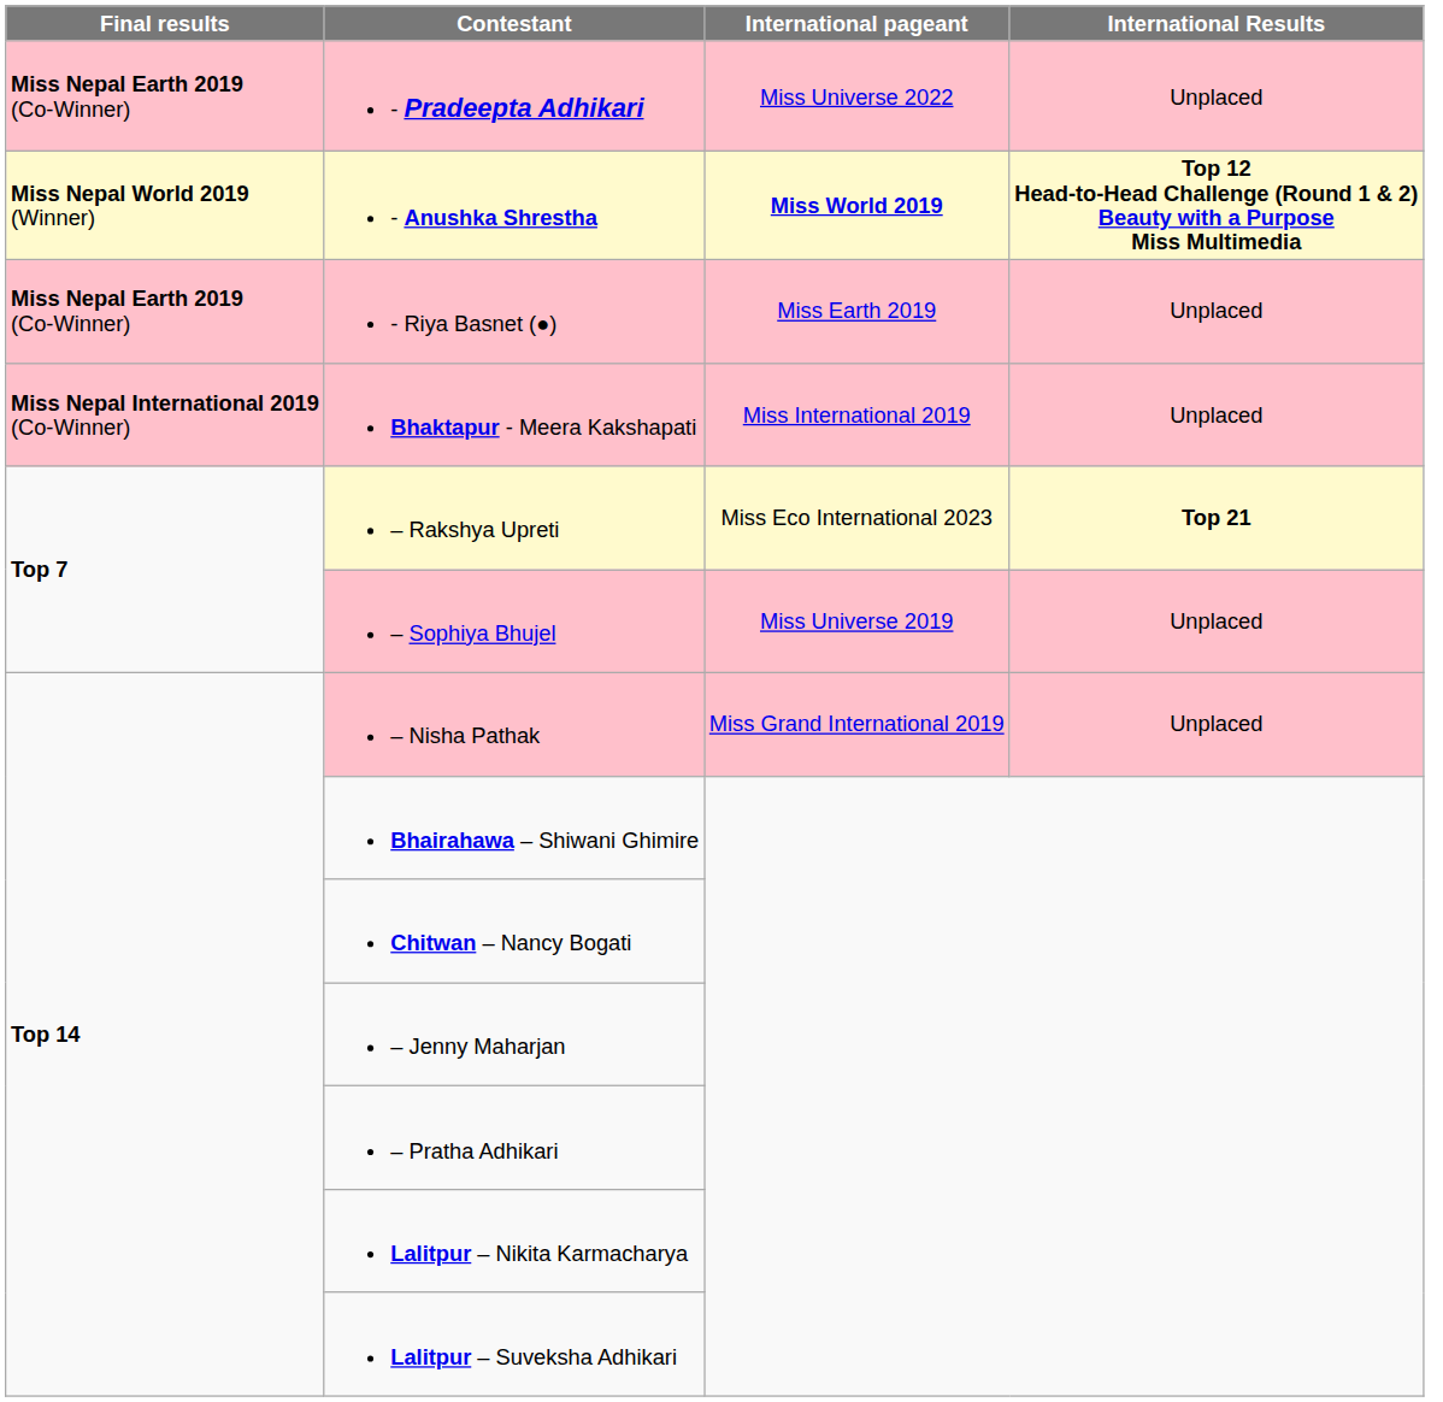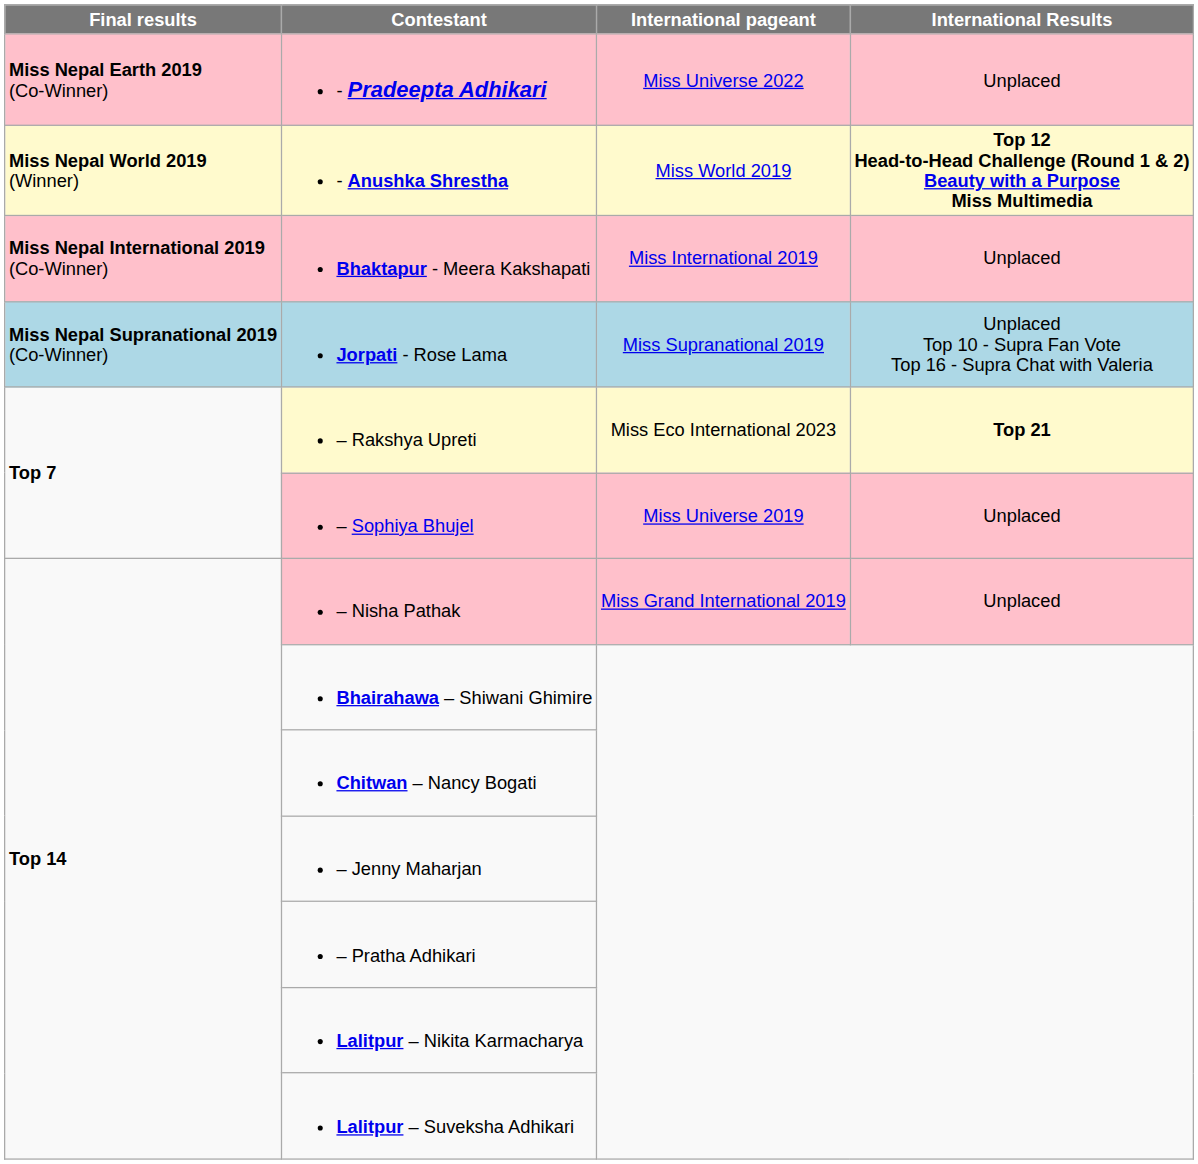 <table class="wikitable sortable" style="font-size: 90%">
 <tr>
 <th style="background-color:#787878;color:#FFFFFF;">Final results</th>
 <th style="background-color:#787878;color:#FFFFFF;">Contestant</th>
 <th style="background-color:#787878;color:#FFFFFF;">International pageant</th>
 <th style="background-color:#787878;color:#FFFFFF;">International Results</th>
 </tr>
 <tr>
 <td style="background:pink;"><strong>Miss Nepal Earth 2019</strong><br>(Co-Winner)</td>
 <td style="background:pink;"><br><ul><li><strong></strong> - <a href='#'><strong><em><big>Pradeepta Adhikari</big></em></strong></a></li></ul></td>
 <td style="background:pink; text-align:center;"><a href='#'>Miss Universe 2022</a></td>
 <td style="background:pink; text-align:center;">Unplaced</td>
 </tr>
 <tr>
 <td style="background:#FFFACD;"><strong>Miss Nepal World 2019</strong><br>(Winner)</td>
 <td style="background:#FFFACD;"><br><ul><li><strong></strong> - <strong><a href='#'>Anushka Shrestha</a></strong></li></ul></td>
-<td style="background:#FFFACD; text-align:center;"><strong><a href='#'>Miss World 2019</a></strong></td>
+<td style="background:#FFFACD; text-align:center;"><a href='#'>Miss World 2019</a></td>
 <td style="background:#FFFACD; text-align:center;"><strong>Top 12</strong> <br> <strong>Head-to-Head Challenge (Round 1 & 2)</strong> <br> <strong><a href='#'>Beauty with a Purpose</a></strong> <br> <strong>Miss Multimedia</strong></td>
-</tr>
-<tr>
-<td style="background:pink;"><strong>Miss Nepal Earth 2019</strong><br>(Co-Winner)</td>
-<td style="background:pink;"><br><ul><li><strong></strong> - Riya Basnet (●)</li></ul></td>
-<td style="background:pink; text-align:center;"><a href='#'>Miss Earth 2019</a></td>
-<td style="background:pink; text-align:center;">Unplaced</td>
 </tr>
 <tr>
 <td style="background:pink;"><strong>Miss Nepal International 2019</strong><br>(Co-Winner)</td>
 <td style="background:pink;"><br><ul><li><strong> <a href='#'>Bhaktapur</a></strong> - Meera Kakshapati</li></ul></td>
 <td style="background:pink; text-align:center;"><a href='#'>Miss International 2019</a></td>
 <td style="background:pink; text-align:center;">Unplaced</td>
+</tr>
+<tr>
+<td style="background:lightblue;"><strong>Miss Nepal Supranational 2019</strong><br>(Co-Winner)</td>
+<td style="background:lightblue;"><br><ul><li><strong> <a href='#'>Jorpati</a></strong> - Rose Lama</li></ul></td>
+<td style="background:lightblue; text-align:center;"><a href='#'>Miss Supranational 2019</a></td>
+<td style="background:lightblue; text-align:center;">Unplaced <br> Top 10 - Supra Fan Vote <br> Top 16 - Supra Chat with Valeria</td>
 </tr>
 <tr>
 <td rowspan="2"><strong>Top 7</strong></td>
 <td style="background:#FFFACD;"><br><ul><li><strong></strong> – Rakshya Upreti</li></ul></td>
 <td style="background:#FFFACD; text-align:center;">Miss Eco International 2023</td>
 <td style="background:#FFFACD; text-align:center;"><strong>Top 21</strong></td>
 </tr>
 <tr>
 <td style="background:pink;"><br><ul><li><strong></strong> – <a href='#'>Sophiya Bhujel</a></li></ul></td>
 <td style="background:pink; text-align:center;"><a href='#'>Miss Universe 2019</a></td>
 <td style="background:pink; text-align:center;">Unplaced</td>
 </tr>
 <tr>
 <td rowspan="7"><strong>Top 14</strong></td>
 <td style="background:pink;"><br><ul><li><strong></strong> – Nisha Pathak</li></ul></td>
 <td style="background:pink; text-align:center;"><a href='#'>Miss Grand International 2019</a></td>
 <td style="background:pink; text-align:center;">Unplaced</td>
 </tr>
 <tr>
 <td><br><ul><li><strong> <a href='#'>Bhairahawa</a></strong> – Shiwani Ghimire</li></ul></td>
 </tr>
 <tr>
 <td><br><ul><li><strong> <a href='#'>Chitwan</a></strong> – Nancy Bogati</li></ul></td>
 </tr>
 <tr>
 <td><br><ul><li><strong></strong> – Jenny Maharjan</li></ul></td>
 </tr>
 <tr>
 <td><br><ul><li><strong></strong> – Pratha Adhikari</li></ul></td>
 </tr>
 <tr>
 <td><br><ul><li><strong> <a href='#'>Lalitpur</a></strong> – Nikita Karmacharya</li></ul></td>
 </tr>
 <tr>
 <td><br><ul><li><strong> <a href='#'>Lalitpur</a></strong> – Suveksha Adhikari</li></ul></td>
 </tr>
 </table>
